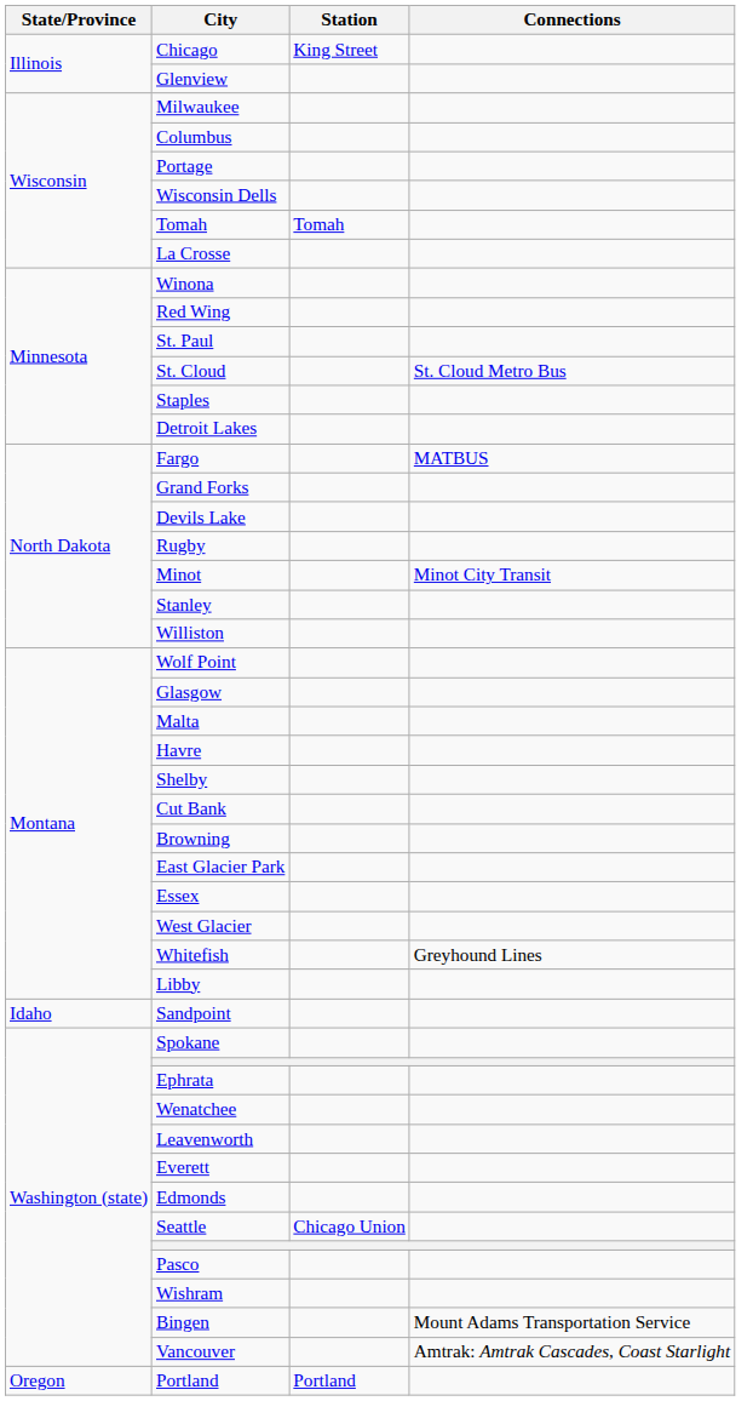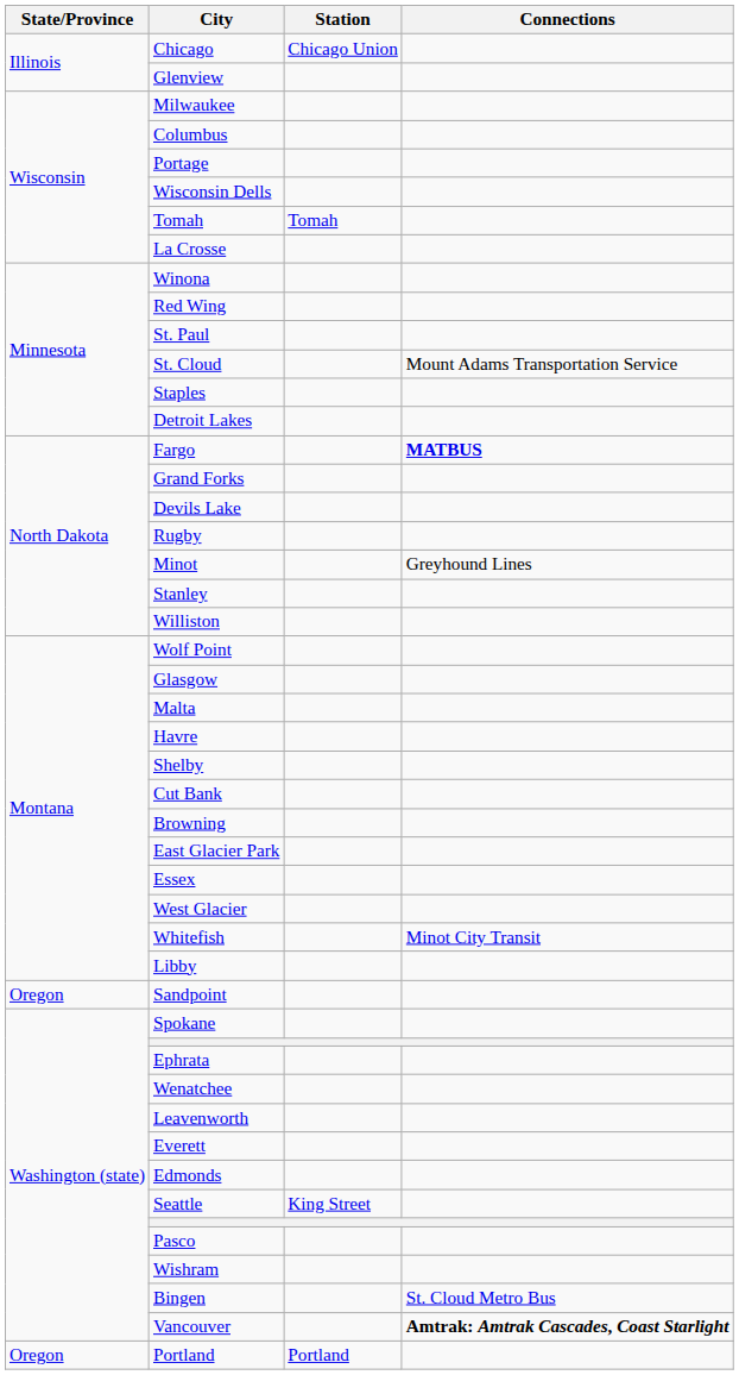 <table class="wikitable mw-collapsible">
 <tr>
 <th>State/Province</th>
 <th>City</th>
 <th>Station</th>
 <th>Connections</th>
 </tr>
 <tr>
 <td rowspan='2'><a href='#'>Illinois</a></td>
 <td><a href='#'>Chicago</a></td>
-<td><a href='#'>King Street</a></td>
+<td><a href='#'>Chicago Union</a></td>
 <td></td>
 </tr>
 <tr>
 <td><a href='#'>Glenview</a></td>
 <td></td>
 <td></td>
 </tr>
 <tr>
 <td rowspan='6'><a href='#'>Wisconsin</a></td>
 <td><a href='#'>Milwaukee</a></td>
 <td></td>
 <td></td>
 </tr>
 <tr>
 <td><a href='#'>Columbus</a></td>
 <td></td>
 <td></td>
 </tr>
 <tr>
 <td><a href='#'>Portage</a></td>
 <td></td>
 <td></td>
 </tr>
 <tr>
 <td><a href='#'>Wisconsin Dells</a></td>
 <td></td>
 <td></td>
 </tr>
 <tr>
 <td><a href='#'>Tomah</a></td>
 <td><a href='#'>Tomah</a></td>
 <td></td>
 </tr>
 <tr>
 <td><a href='#'>La Crosse</a></td>
 <td></td>
 <td></td>
 </tr>
 <tr>
 <td rowspan='6'><a href='#'>Minnesota</a></td>
 <td><a href='#'>Winona</a></td>
 <td></td>
 <td></td>
 </tr>
 <tr>
 <td><a href='#'>Red Wing</a></td>
 <td></td>
 <td></td>
 </tr>
 <tr>
 <td><a href='#'>St. Paul</a></td>
 <td></td>
 <td></td>
 </tr>
 <tr>
 <td><a href='#'>St. Cloud</a></td>
 <td></td>
-<td> <a href='#'>St. Cloud Metro Bus</a></td>
+<td> Mount Adams Transportation Service</td>
 </tr>
 <tr>
 <td><a href='#'>Staples</a></td>
 <td></td>
 <td></td>
 </tr>
 <tr>
 <td><a href='#'>Detroit Lakes</a></td>
 <td></td>
 <td></td>
 </tr>
 <tr>
 <td rowspan='7'><a href='#'>North Dakota</a></td>
 <td><a href='#'>Fargo</a></td>
 <td></td>
-<td> <a href='#'>MATBUS</a></td>
+<td><strong> <a href='#'>MATBUS</a></strong></td>
 </tr>
 <tr>
 <td><a href='#'>Grand Forks</a></td>
 <td></td>
 <td></td>
 </tr>
 <tr>
 <td><a href='#'>Devils Lake</a></td>
 <td></td>
 <td></td>
 </tr>
 <tr>
 <td><a href='#'>Rugby</a></td>
 <td></td>
 <td></td>
 </tr>
 <tr>
 <td><a href='#'>Minot</a></td>
 <td></td>
-<td> <a href='#'>Minot City Transit</a></td>
+<td> Greyhound Lines</td>
 </tr>
 <tr>
 <td><a href='#'>Stanley</a></td>
 <td></td>
 <td></td>
 </tr>
 <tr>
 <td><a href='#'>Williston</a></td>
 <td></td>
 <td></td>
 </tr>
 <tr>
 <td rowspan='12'><a href='#'>Montana</a></td>
 <td><a href='#'>Wolf Point</a></td>
 <td></td>
 <td></td>
 </tr>
 <tr>
 <td><a href='#'>Glasgow</a></td>
 <td></td>
 <td></td>
 </tr>
 <tr>
 <td><a href='#'>Malta</a></td>
 <td></td>
 <td></td>
 </tr>
 <tr>
 <td><a href='#'>Havre</a></td>
 <td></td>
 <td></td>
 </tr>
 <tr>
 <td><a href='#'>Shelby</a></td>
 <td></td>
 <td></td>
 </tr>
 <tr>
 <td><a href='#'>Cut Bank</a></td>
 <td></td>
 <td></td>
 </tr>
 <tr>
 <td><a href='#'>Browning</a></td>
 <td></td>
 <td></td>
 </tr>
 <tr>
 <td><a href='#'>East Glacier Park</a></td>
 <td></td>
 <td></td>
 </tr>
 <tr>
 <td><a href='#'>Essex</a></td>
 <td></td>
 <td></td>
 </tr>
 <tr>
 <td><a href='#'>West Glacier</a></td>
 <td></td>
 <td></td>
 </tr>
 <tr>
 <td><a href='#'>Whitefish</a></td>
 <td></td>
-<td> Greyhound Lines</td>
+<td> <a href='#'>Minot City Transit</a></td>
 </tr>
 <tr>
 <td><a href='#'>Libby</a></td>
 <td></td>
 <td></td>
 </tr>
 <tr>
-<td rowspan='1'><a href='#'>Idaho</a></td>
+<td rowspan='1'><a href='#'>Oregon</a></td>
 <td><a href='#'>Sandpoint</a></td>
 <td></td>
 </tr>
 <tr>
 <td rowspan="13"><a href='#'>Washington (state)</a></td>
 <td><a href='#'>Spokane</a></td>
 <td></td>
 <td></td>
 </tr>
 <tr>
 <th colspan="3"></th>
 </tr>
 <tr>
 <td><a href='#'>Ephrata</a></td>
 <td></td>
 <td></td>
 </tr>
 <tr>
 <td><a href='#'>Wenatchee</a></td>
 <td></td>
 <td></td>
 </tr>
 <tr>
 <td><a href='#'>Leavenworth</a></td>
 <td></td>
 <td></td>
 </tr>
 <tr>
 <td><a href='#'>Everett</a></td>
 <td></td>
 <td></td>
 </tr>
 <tr>
 <td><a href='#'>Edmonds</a></td>
 <td></td>
 <td></td>
 </tr>
 <tr>
 <td><a href='#'>Seattle</a></td>
-<td><a href='#'>Chicago Union</a></td>
+<td><a href='#'>King Street</a></td>
 <td></td>
 </tr>
 <tr>
 <th colspan="3"></th>
 </tr>
 <tr>
 <td><a href='#'>Pasco</a></td>
 <td></td>
 <td></td>
 </tr>
 <tr>
 <td><a href='#'>Wishram</a></td>
 <td></td>
 <td></td>
 </tr>
 <tr>
 <td><a href='#'>Bingen</a></td>
 <td></td>
-<td> Mount Adams Transportation Service</td>
+<td> <a href='#'>St. Cloud Metro Bus</a></td>
 </tr>
 <tr>
 <td><a href='#'>Vancouver</a></td>
 <td></td>
-<td> Amtrak: <em>Amtrak Cascades</em>, <em>Coast Starlight</em></td>
+<td><strong> Amtrak: <em>Amtrak Cascades</em>, <em>Coast Starlight</em></strong></td>
 </tr>
 <tr>
 <td rowspan='1'><a href='#'>Oregon</a></td>
 <td><a href='#'>Portland</a></td>
 <td><a href='#'>Portland</a></td>
 <td></td>
 </tr>
 </table>
